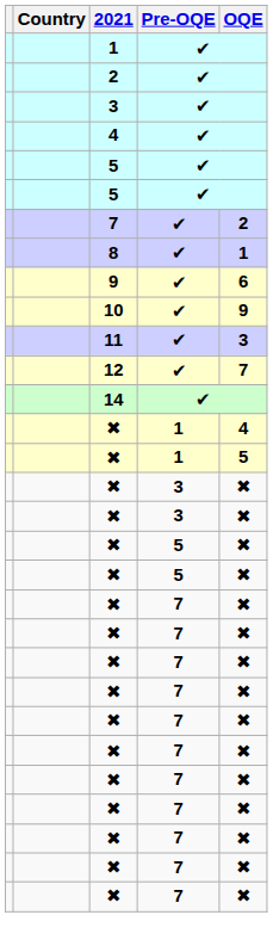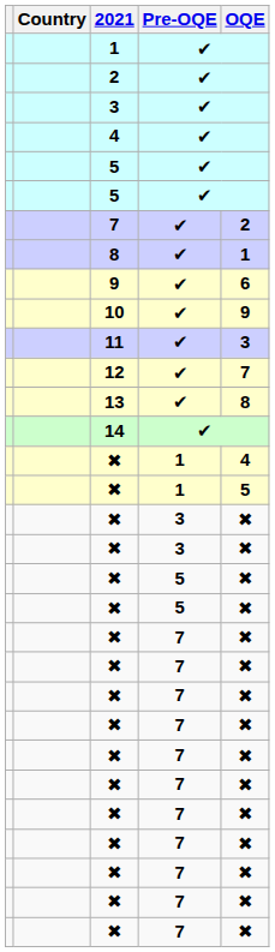 <table class="wikitable sortable" style="text-align:center">
 <tr>
 <th></th>
 <th>Country</th>
 <th><a href='#'>2021</a></th>
 <th><a href='#'>Pre-OQE</a></th>
 <th><a href='#'>OQE</a></th>
 </tr>
 <tr style="background:#ccffff">
 <td></td>
 <td align=left></td>
 <td><strong>1</strong></td>
 <td colspan="2">✔</td>
 </tr>
 <tr style="background:#ccffff">
 <td></td>
 <td align=left></td>
 <td><strong>2</strong></td>
 <td colspan="2">✔</td>
 </tr>
 <tr style="background:#ccffff">
 <td></td>
 <td align=left></td>
 <td><strong>3</strong></td>
 <td colspan="2">✔</td>
 </tr>
 <tr style="background:#ccffff">
 <td></td>
 <td align=left></td>
 <td><strong>4</strong></td>
 <td colspan="2">✔</td>
 </tr>
 <tr style="background:#ccffff">
 <td></td>
 <td align=left></td>
 <td><strong>5</strong></td>
 <td colspan="2">✔</td>
 </tr>
 <tr style="background:#ccffff">
 <td></td>
 <td align=left></td>
 <td><strong>5</strong></td>
 <td colspan="2">✔</td>
 </tr>
 <tr style="background:#cccfff">
 <td></td>
 <td align=left></td>
 <td><strong>7</strong></td>
 <td>✔</td>
 <td><strong>2</strong></td>
 </tr>
 <tr style="background:#cccfff">
 <td></td>
 <td align=left></td>
 <td><strong>8</strong></td>
 <td>✔</td>
 <td><strong>1</strong></td>
 </tr>
 <tr style="background:#ffffcc">
 <td></td>
 <td align=left></td>
 <td><strong>9</strong></td>
 <td>✔</td>
 <td><strong>6</strong></td>
 </tr>
 <tr style="background:#ffffcc">
 <td></td>
 <td align=left></td>
 <td><strong>10</strong></td>
 <td>✔</td>
 <td><strong>9</strong></td>
 </tr>
 <tr style="background:#cccfff">
 <td></td>
 <td align=left></td>
 <td><strong>11</strong></td>
 <td>✔</td>
 <td><strong>3</strong></td>
 </tr>
 <tr style="background:#ffffcc">
 <td></td>
 <td align=left></td>
 <td><strong>12</strong></td>
 <td>✔</td>
 <td><strong>7</strong></td>
+</tr>
+<tr style="background:#ffffcc">
+<td></td>
+<td align=left></td>
+<td><strong>13</strong></td>
+<td>✔</td>
+<td><strong>8</strong></td>
 </tr>
 <tr style="background:#ccffcc">
 <td></td>
 <td align=left></td>
 <td><strong>14</strong></td>
 <td colspan="2">✔</td>
 </tr>
 <tr style="background:#ffffcc">
 <td></td>
 <td align=left></td>
 <td>✖</td>
 <td><strong>1</strong></td>
 <td><strong>4</strong></td>
 </tr>
 <tr style="background:#ffffcc">
 <td></td>
 <td align=left></td>
 <td>✖</td>
 <td><strong>1</strong></td>
 <td><strong>5</strong></td>
 </tr>
 <tr>
 <td></td>
 <td align=left></td>
 <td>✖</td>
 <td><strong>3</strong></td>
 <td>✖</td>
 </tr>
 <tr>
 <td></td>
 <td align=left></td>
 <td>✖</td>
 <td><strong>3</strong></td>
 <td>✖</td>
 </tr>
 <tr>
 <td></td>
 <td align=left></td>
 <td>✖</td>
 <td><strong>5</strong></td>
 <td>✖</td>
 </tr>
 <tr>
 <td></td>
 <td align=left></td>
 <td>✖</td>
 <td><strong>5</strong></td>
 <td>✖</td>
 </tr>
 <tr>
 <td></td>
 <td align=left></td>
 <td>✖</td>
 <td><strong>7</strong></td>
 <td>✖</td>
 </tr>
 <tr>
 <td></td>
 <td align=left></td>
 <td>✖</td>
 <td><strong>7</strong></td>
 <td>✖</td>
 </tr>
 <tr>
 <td></td>
 <td align=left></td>
 <td>✖</td>
 <td><strong>7</strong></td>
 <td>✖</td>
 </tr>
 <tr>
 <td></td>
 <td align=left></td>
 <td>✖</td>
 <td><strong>7</strong></td>
 <td>✖</td>
 </tr>
 <tr>
 <td></td>
 <td align=left></td>
 <td>✖</td>
 <td><strong>7</strong></td>
 <td>✖</td>
 </tr>
 <tr>
 <td></td>
 <td align=left></td>
 <td>✖</td>
 <td><strong>7</strong></td>
 <td>✖</td>
 </tr>
 <tr>
 <td></td>
 <td align=left></td>
 <td>✖</td>
 <td><strong>7</strong></td>
 <td>✖</td>
 </tr>
 <tr>
 <td></td>
 <td align=left></td>
 <td>✖</td>
 <td><strong>7</strong></td>
 <td>✖</td>
 </tr>
 <tr>
 <td></td>
 <td align=left></td>
 <td>✖</td>
 <td><strong>7</strong></td>
 <td>✖</td>
 </tr>
 <tr>
 <td></td>
 <td align=left></td>
 <td>✖</td>
 <td><strong>7</strong></td>
 <td>✖</td>
 </tr>
 <tr>
 <td></td>
 <td align=left></td>
 <td>✖</td>
 <td><strong>7</strong></td>
 <td>✖</td>
 </tr>
 </table>
